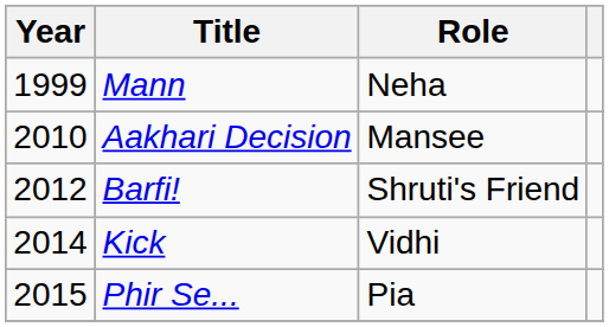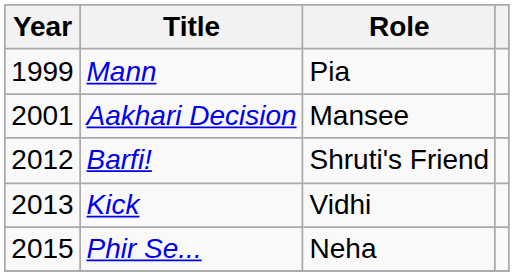 <table class="wikitable sortable">
 <tr>
 <th>Year</th>
 <th>Title</th>
 <th>Role</th>
 <th></th>
 </tr>
 <tr>
 <td>1999</td>
 <td><em><a href='#'>Mann</a></em></td>
-<td>Neha</td>
+<td>Pia</td>
 <td></td>
 </tr>
 <tr>
-<td>2010</td>
+<td>2001</td>
 <td><em><a href='#'>Aakhari Decision</a></em></td>
 <td>Mansee</td>
 <td></td>
 </tr>
 <tr>
 <td>2012</td>
 <td><em><a href='#'>Barfi!</a></em></td>
 <td>Shruti's Friend</td>
 <td></td>
 </tr>
 <tr>
-<td>2014</td>
+<td>2013</td>
 <td><em><a href='#'>Kick</a></em></td>
 <td>Vidhi</td>
 <td></td>
 </tr>
 <tr>
 <td>2015</td>
 <td><em><a href='#'>Phir Se...</a></em></td>
-<td>Pia</td>
+<td>Neha</td>
 <td></td>
 </tr>
 <tr>
 </tr>
 </table>
